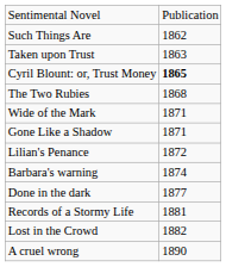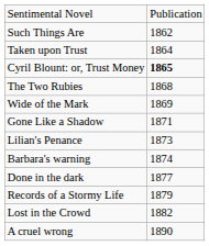 <table class="wikitable">
 <tr>
 <td>Sentimental Novel</td>
 <td>Publication</td>
 </tr>
 <tr>
 <td>Such Things Are</td>
 <td>1862</td>
 </tr>
 <tr>
 <td>Taken upon Trust</td>
-<td>1863</td>
+<td>1864</td>
 </tr>
 <tr>
 <td>Cyril Blount: or, Trust Money</td>
 <td><strong>1865</strong></td>
 </tr>
 <tr>
 <td>The Two Rubies</td>
 <td>1868</td>
 </tr>
 <tr>
 <td>Wide of the Mark</td>
-<td>1871</td>
+<td>1869</td>
 </tr>
 <tr>
 <td>Gone Like a Shadow</td>
 <td>1871</td>
 </tr>
 <tr>
 <td>Lilian's Penance</td>
-<td>1872</td>
+<td>1873</td>
 </tr>
 <tr>
 <td>Barbara's warning</td>
 <td>1874</td>
 </tr>
 <tr>
 <td>Done in the dark</td>
 <td>1877</td>
 </tr>
 <tr>
 <td>Records of a Stormy Life</td>
-<td>1881</td>
+<td>1879</td>
 </tr>
 <tr>
 <td>Lost in the Crowd</td>
 <td>1882</td>
 </tr>
 <tr>
 <td>A cruel wrong</td>
 <td>1890</td>
 </tr>
 </table>
